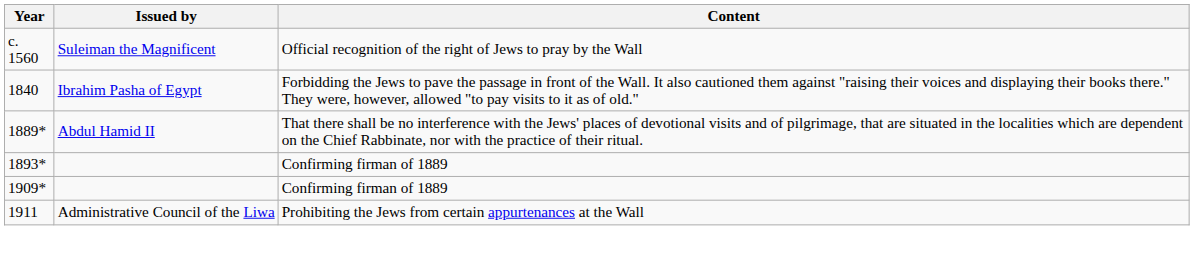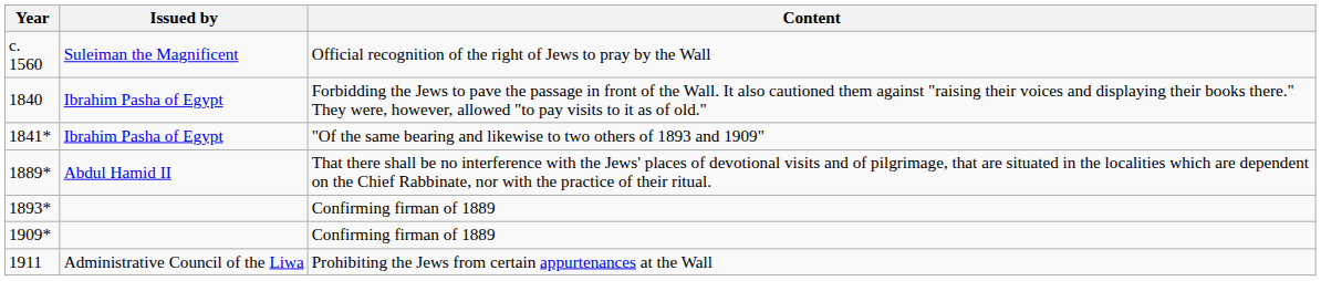 <table class="wikitable">
 <tr>
 <th>Year</th>
 <th>Issued by</th>
 <th>Content</th>
 </tr>
 <tr>
 <td>c. 1560</td>
 <td style=white-space:nowrap><a href='#'>Suleiman the Magnificent</a></td>
 <td>Official recognition of the right of Jews to pray by the Wall</td>
 </tr>
 <tr>
 <td>1840</td>
 <td style=white-space:nowrap><a href='#'>Ibrahim Pasha of Egypt</a></td>
 <td>Forbidding the Jews to pave the passage in front of the Wall. It also cautioned them against "raising their voices and displaying their books there." They were, however, allowed "to pay visits to it as of old."</td>
+</tr>
+<tr>
+<td>1841*</td>
+<td style=white-space:nowrap><a href='#'>Ibrahim Pasha of Egypt</a></td>
+<td>"Of the same bearing and likewise to two others of 1893 and 1909"</td>
 </tr>
 <tr>
 <td>1889*</td>
 <td style=white-space:nowrap><a href='#'>Abdul Hamid II</a></td>
 <td>That there shall be no interference with the Jews' places of devotional visits and of pilgrimage, that are situated in the localities which are dependent on the Chief Rabbinate, nor with the practice of their ritual.</td>
 </tr>
 <tr>
 <td>1893*</td>
 <td></td>
 <td>Confirming firman of 1889</td>
 </tr>
 <tr>
 <td>1909*</td>
 <td></td>
 <td>Confirming firman of 1889</td>
 </tr>
 <tr>
 <td>1911</td>
 <td style=white-space:nowrap>Administrative Council of the <a href='#'>Liwa</a></td>
 <td>Prohibiting the Jews from certain <a href='#'>appurtenances</a> at the Wall</td>
 </tr>
 </table>
